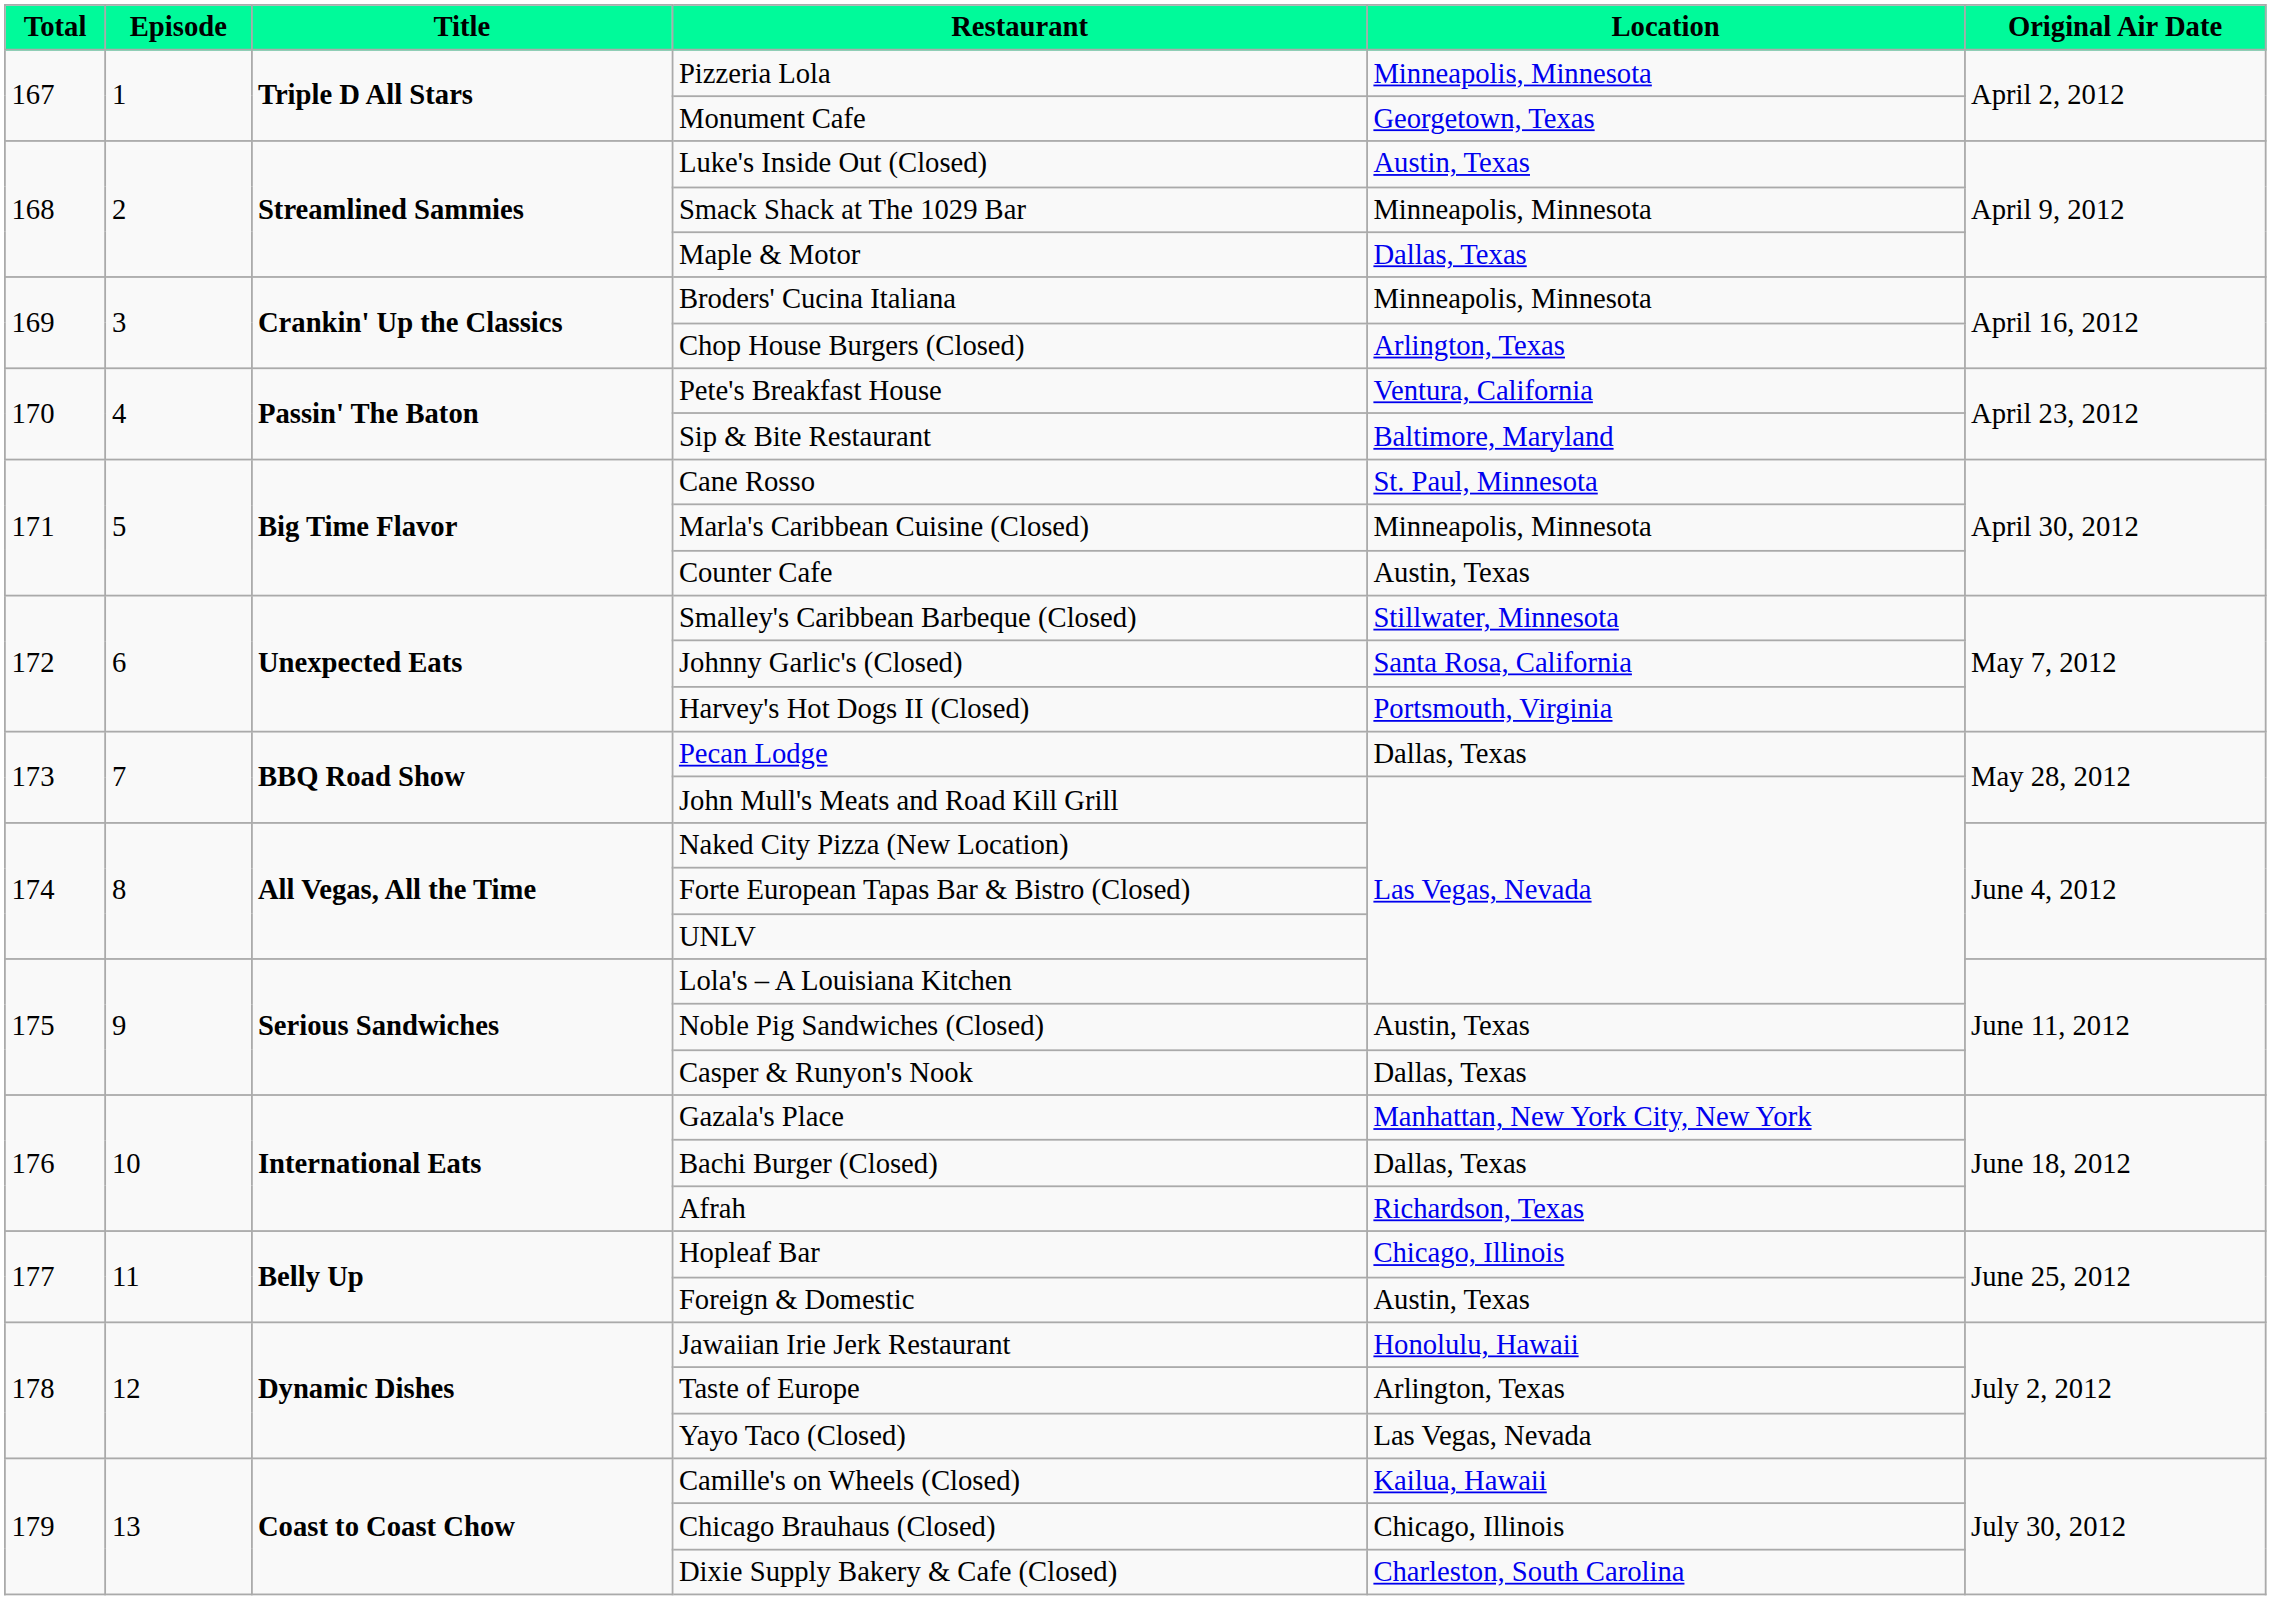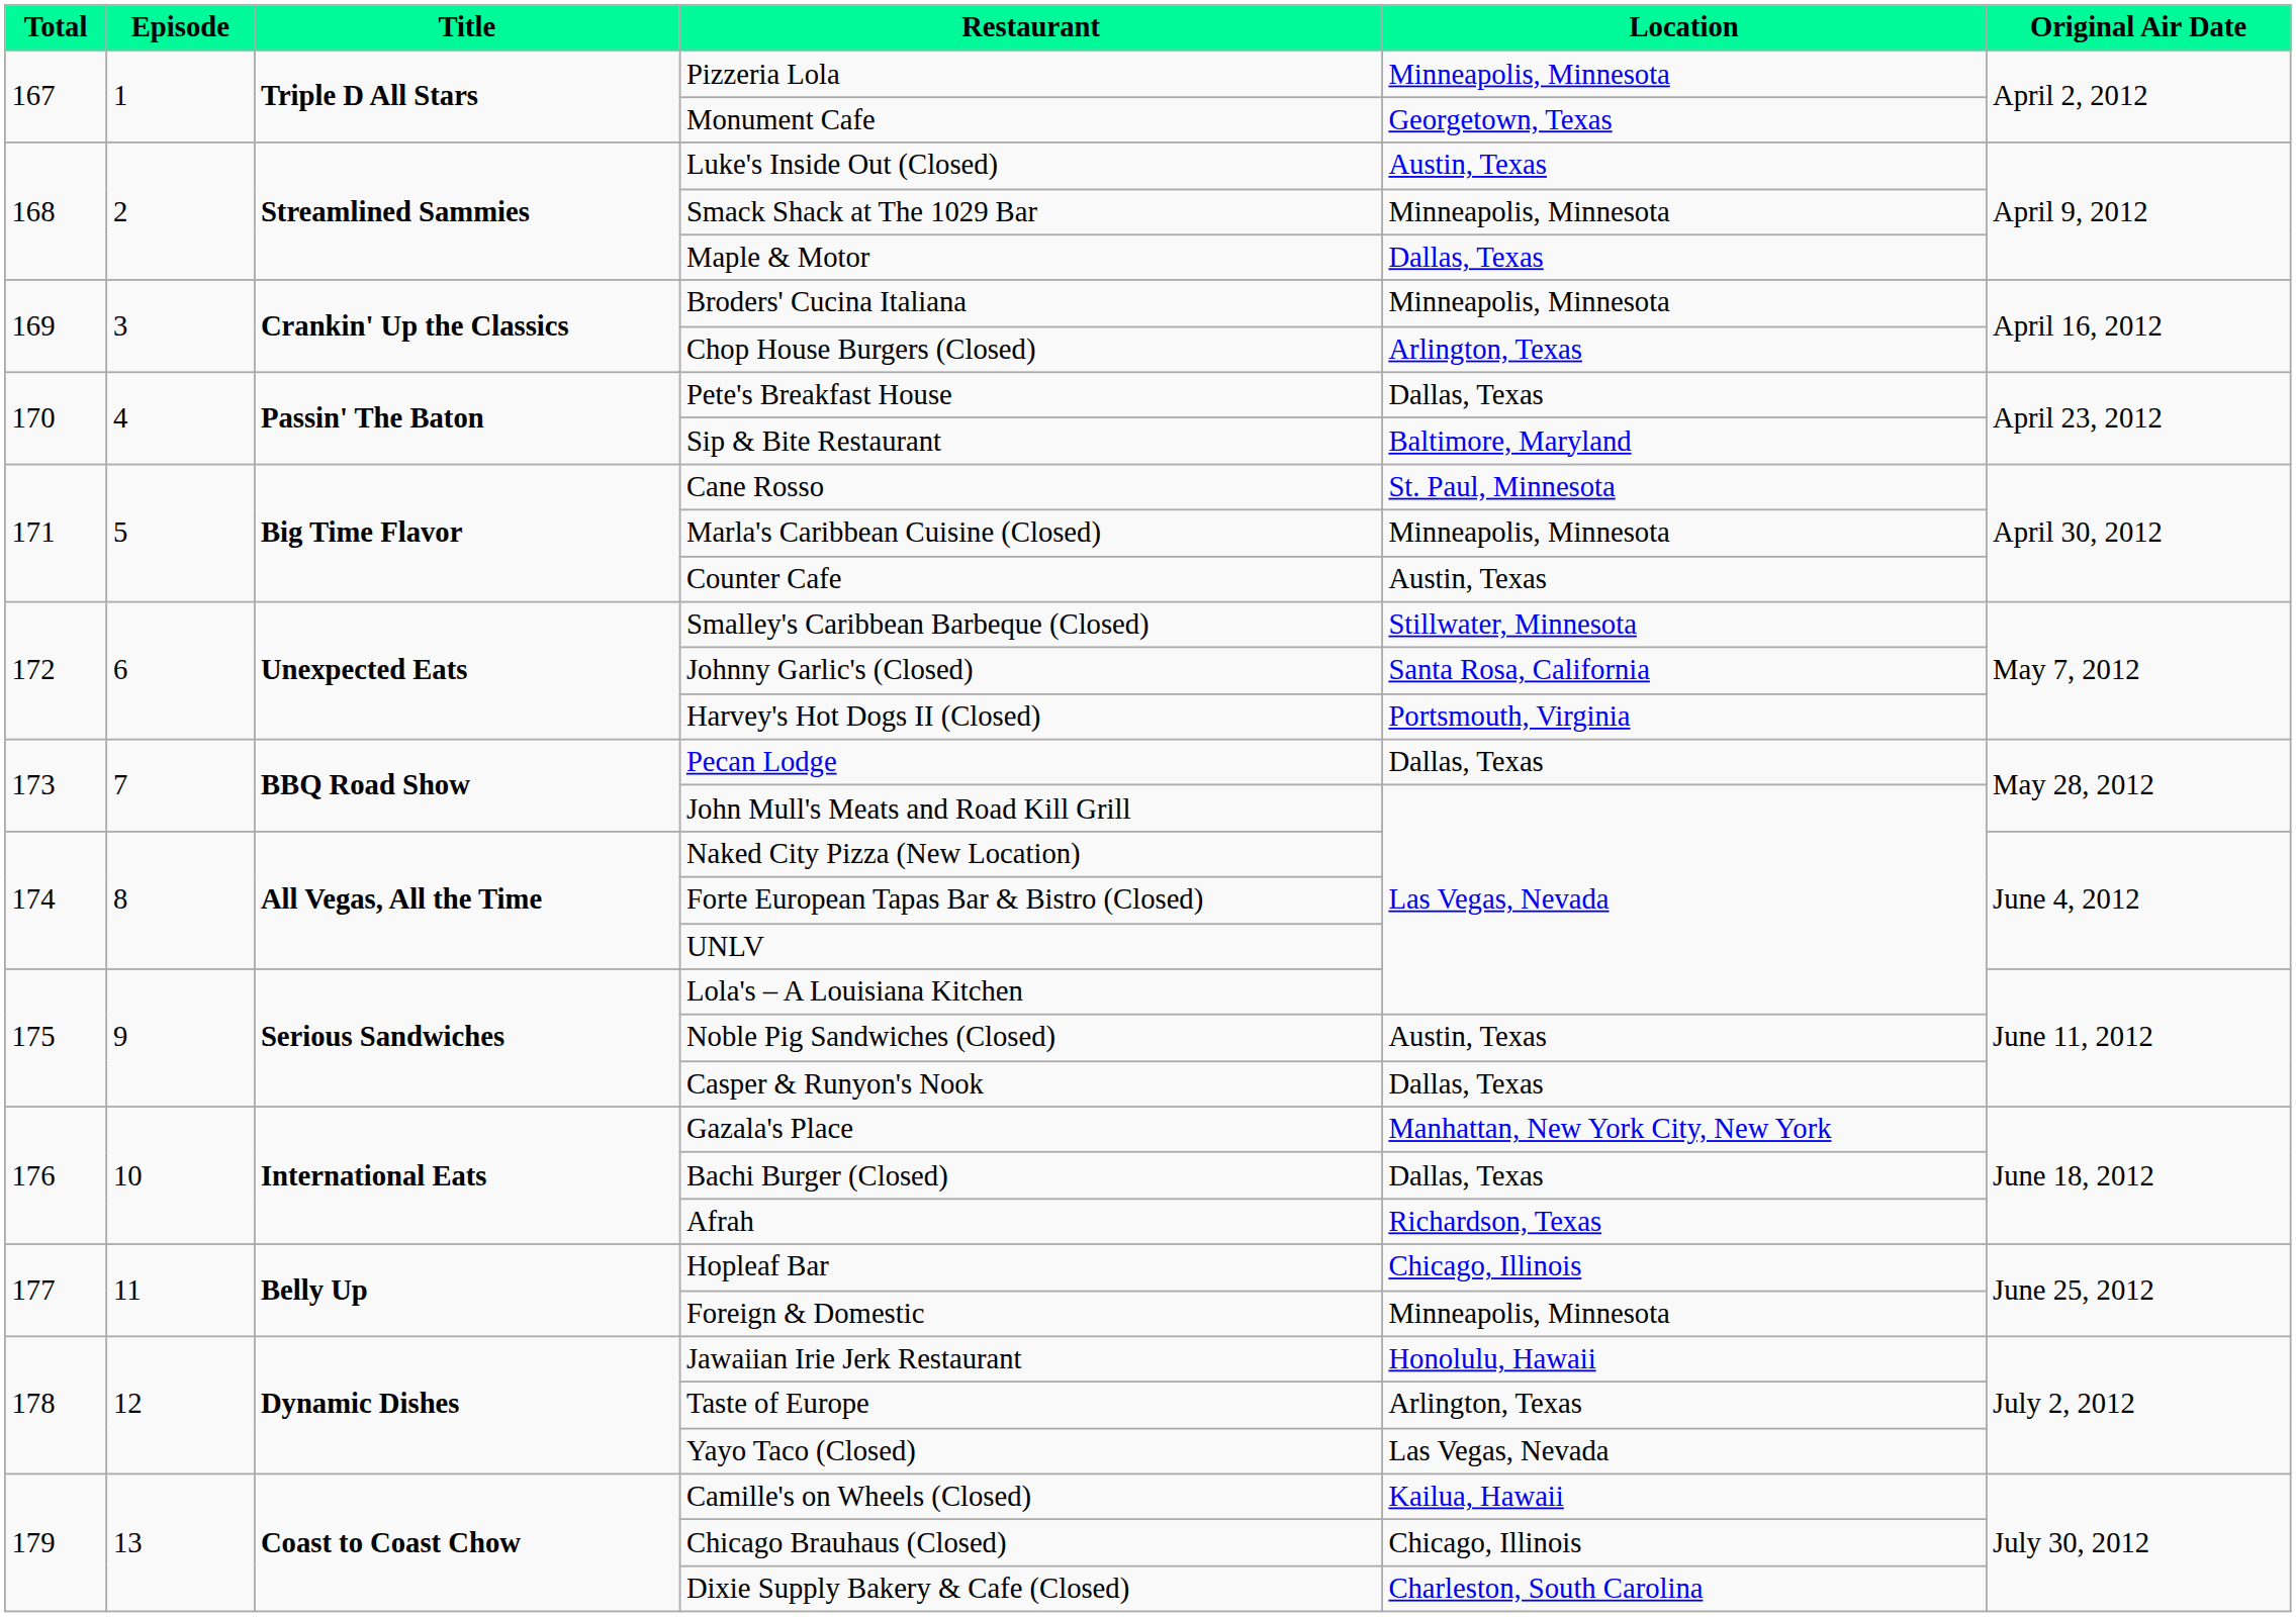 <table class="wikitable" style="width: 100%;">
 <tr>
 <th # style="background:#00FA9A;">Total</th>
 <th # style="background:#00FA9A;">Episode</th>
 <th # style="background:#00FA9A;">Title</th>
 <th # style="background:#00FA9A;">Restaurant</th>
 <th # style="background:#00FA9A;">Location</th>
 <th # style="background:#00FA9A;">Original Air Date</th>
 </tr>
 <tr>
 <td rowspan="2">167</td>
 <td rowspan="2">1</td>
 <td rowspan="2"><strong>Triple D All Stars</strong></td>
 <td>Pizzeria Lola</td>
 <td><a href='#'>Minneapolis, Minnesota</a></td>
 <td rowspan="2">April 2, 2012</td>
 </tr>
 <tr>
 <td>Monument Cafe</td>
 <td><a href='#'>Georgetown, Texas</a></td>
 </tr>
 <tr>
 <td rowspan="3">168</td>
 <td rowspan="3">2</td>
 <td rowspan="3"><strong>Streamlined Sammies</strong></td>
 <td>Luke's Inside Out (Closed)</td>
 <td><a href='#'>Austin, Texas</a></td>
 <td rowspan="3">April 9, 2012</td>
 </tr>
 <tr>
 <td>Smack Shack at The 1029 Bar</td>
 <td>Minneapolis, Minnesota</td>
 </tr>
 <tr>
 <td>Maple & Motor</td>
 <td><a href='#'>Dallas, Texas</a></td>
 </tr>
 <tr>
 <td rowspan="2">169</td>
 <td rowspan="2">3</td>
 <td rowspan="2"><strong>Crankin' Up the Classics</strong></td>
 <td>Broders' Cucina Italiana</td>
 <td>Minneapolis, Minnesota</td>
 <td rowspan="2">April 16, 2012</td>
 </tr>
 <tr>
 <td>Chop House Burgers (Closed)</td>
 <td><a href='#'>Arlington, Texas</a></td>
 </tr>
 <tr>
 <td rowspan="2">170</td>
 <td rowspan="2">4</td>
 <td rowspan="2"><strong>Passin' The Baton</strong></td>
 <td>Pete's Breakfast House</td>
-<td><a href='#'>Ventura, California</a></td>
+<td>Dallas, Texas</td>
 <td rowspan="2">April 23, 2012</td>
 </tr>
 <tr>
 <td>Sip & Bite Restaurant</td>
 <td><a href='#'>Baltimore, Maryland</a></td>
 </tr>
 <tr>
 <td rowspan="3">171</td>
 <td rowspan="3">5</td>
 <td rowspan="3"><strong>Big Time Flavor</strong></td>
 <td>Cane Rosso</td>
 <td><a href='#'>St. Paul, Minnesota</a></td>
 <td rowspan="3">April 30, 2012</td>
 </tr>
 <tr>
 <td>Marla's Caribbean Cuisine (Closed)</td>
 <td>Minneapolis, Minnesota</td>
 </tr>
 <tr>
 <td>Counter Cafe</td>
 <td>Austin, Texas</td>
 </tr>
 <tr>
 <td rowspan="3">172</td>
 <td rowspan="3">6</td>
 <td rowspan="3"><strong>Unexpected Eats</strong></td>
 <td>Smalley's Caribbean Barbeque (Closed)</td>
 <td><a href='#'>Stillwater, Minnesota</a></td>
 <td rowspan="3">May 7, 2012</td>
 </tr>
 <tr>
 <td>Johnny Garlic's (Closed)</td>
 <td><a href='#'>Santa Rosa, California</a></td>
 </tr>
 <tr>
 <td>Harvey's Hot Dogs II (Closed)</td>
 <td><a href='#'>Portsmouth, Virginia</a></td>
 </tr>
 <tr>
 <td rowspan="2">173</td>
 <td rowspan="2">7</td>
 <td rowspan="2"><strong>BBQ Road Show</strong></td>
 <td><a href='#'>Pecan Lodge</a></td>
 <td>Dallas, Texas</td>
 <td rowspan="2">May 28, 2012</td>
 </tr>
 <tr>
 <td>John Mull's Meats and Road Kill Grill</td>
 <td rowspan="5"><a href='#'>Las Vegas, Nevada</a></td>
 </tr>
 <tr>
 <td rowspan="3">174</td>
 <td rowspan="3">8</td>
 <td rowspan="3"><strong>All Vegas, All the Time</strong></td>
 <td>Naked City Pizza (New Location)</td>
 <td rowspan="3">June 4, 2012</td>
 </tr>
 <tr>
 <td>Forte European Tapas Bar & Bistro (Closed)</td>
 </tr>
 <tr>
 <td>UNLV</td>
 </tr>
 <tr>
 <td rowspan="3">175</td>
 <td rowspan="3">9</td>
 <td rowspan="3"><strong>Serious Sandwiches</strong></td>
 <td>Lola's – A Louisiana Kitchen</td>
 <td rowspan="3">June 11, 2012</td>
 </tr>
 <tr>
 <td>Noble Pig Sandwiches (Closed)</td>
 <td>Austin, Texas</td>
 </tr>
 <tr>
 <td>Casper & Runyon's Nook</td>
 <td>Dallas, Texas</td>
 </tr>
 <tr>
 <td rowspan="3">176</td>
 <td rowspan="3">10</td>
 <td rowspan="3"><strong>International Eats</strong></td>
 <td>Gazala's Place</td>
 <td><a href='#'>Manhattan, New York City, New York</a></td>
 <td rowspan="3">June 18, 2012</td>
 </tr>
 <tr>
 <td>Bachi Burger (Closed)</td>
 <td>Dallas, Texas</td>
 </tr>
 <tr>
 <td>Afrah</td>
 <td><a href='#'>Richardson, Texas</a></td>
 </tr>
 <tr>
 <td rowspan="2">177</td>
 <td rowspan="2">11</td>
 <td rowspan="2"><strong>Belly Up</strong></td>
 <td>Hopleaf Bar</td>
 <td><a href='#'>Chicago, Illinois</a></td>
 <td rowspan="2">June 25, 2012</td>
 </tr>
 <tr>
 <td>Foreign & Domestic</td>
-<td>Austin, Texas</td>
+<td>Minneapolis, Minnesota</td>
 </tr>
 <tr>
 <td rowspan="3">178</td>
 <td rowspan="3">12</td>
 <td rowspan="3"><strong>Dynamic Dishes</strong></td>
 <td>Jawaiian Irie Jerk Restaurant</td>
 <td><a href='#'>Honolulu, Hawaii</a></td>
 <td rowspan="3">July 2, 2012</td>
 </tr>
 <tr>
 <td>Taste of Europe</td>
 <td>Arlington, Texas</td>
 </tr>
 <tr>
 <td>Yayo Taco (Closed)</td>
 <td>Las Vegas, Nevada</td>
 </tr>
 <tr>
 <td rowspan="3">179</td>
 <td rowspan="3">13</td>
 <td rowspan="3"><strong>Coast to Coast Chow</strong></td>
 <td>Camille's on Wheels (Closed)</td>
 <td><a href='#'>Kailua, Hawaii</a></td>
 <td rowspan="3">July 30, 2012</td>
 </tr>
 <tr>
 <td>Chicago Brauhaus (Closed)</td>
 <td>Chicago, Illinois</td>
 </tr>
 <tr>
 <td>Dixie Supply Bakery & Cafe (Closed)</td>
 <td><a href='#'>Charleston, South Carolina</a></td>
 </tr>
 </table>
